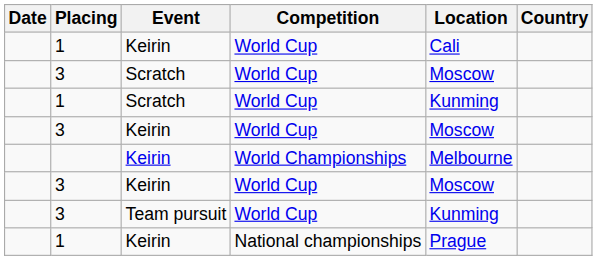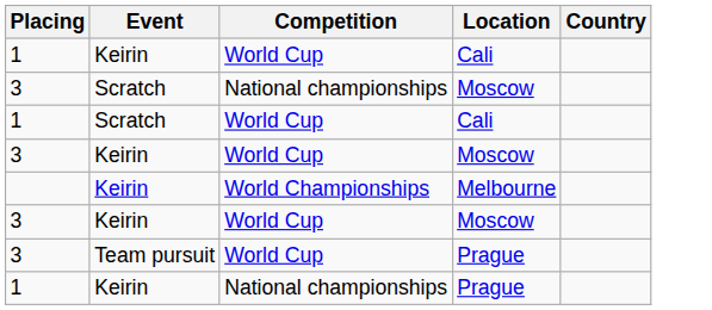 <table class="wikitable sortable">
 <tr>
-<th>Date</th>
 <th>Placing</th>
 <th>Event</th>
 <th>Competition</th>
 <th>Location</th>
 <th>Country</th>
 </tr>
 <tr>
-<td></td>
 <td>1</td>
 <td>Keirin</td>
 <td><a href='#'>World Cup</a></td>
 <td><a href='#'>Cali</a></td>
 <td></td>
 </tr>
 <tr>
-<td></td>
 <td>3</td>
 <td>Scratch</td>
-<td><a href='#'>World Cup</a></td>
+<td>National championships</td>
 <td><a href='#'>Moscow</a></td>
 <td></td>
 </tr>
 <tr>
-<td></td>
 <td>1</td>
 <td>Scratch</td>
 <td><a href='#'>World Cup</a></td>
-<td><a href='#'>Kunming</a></td>
+<td><a href='#'>Cali</a></td>
 <td></td>
 </tr>
 <tr>
-<td></td>
 <td>3</td>
 <td>Keirin</td>
 <td><a href='#'>World Cup</a></td>
 <td><a href='#'>Moscow</a></td>
 <td></td>
 </tr>
 <tr>
 <td></td>
-<td></td>
 <td><a href='#'>Keirin</a></td>
 <td><a href='#'>World Championships</a></td>
 <td><a href='#'>Melbourne</a></td>
 <td></td>
 </tr>
 <tr>
-<td></td>
 <td>3</td>
 <td>Keirin</td>
 <td><a href='#'>World Cup</a></td>
 <td><a href='#'>Moscow</a></td>
 <td></td>
 </tr>
 <tr>
-<td></td>
 <td>3</td>
 <td>Team pursuit</td>
 <td><a href='#'>World Cup</a></td>
-<td><a href='#'>Kunming</a></td>
+<td><a href='#'>Prague</a></td>
 <td></td>
 </tr>
 <tr>
-<td></td>
 <td>1</td>
 <td>Keirin</td>
 <td>National championships</td>
 <td><a href='#'>Prague</a></td>
 <td></td>
 </tr>
 </table>
